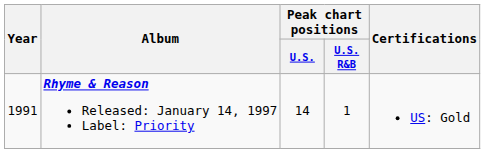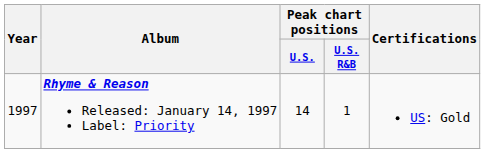 <table class="wikitable">
 <tr>
 <th rowspan="2">Year</th>
 <th rowspan="2">Album</th>
 <th colspan="2">Peak chart positions</th>
 <th rowspan="2">Certifications</th>
 </tr>
 <tr>
 <th width=40><small><a href='#'>U.S.</a></small></th>
 <th width=40><small><a href='#'>U.S. R&B</a></small></th>
 </tr>
 <tr>
-<td>1991</td>
+<td>1997</td>
 <td><strong><em><a href='#'>Rhyme & Reason</a></em></strong><br><ul><li>Released: January 14, 1997</li><li>Label: <a href='#'>Priority</a></li></ul></td>
 <td align="center">14</td>
 <td align="center">1</td>
 <td><br><ul><li><a href='#'>US</a>: Gold</li></ul></td>
 </tr>
 <tr>
 </tr>
 </table>
